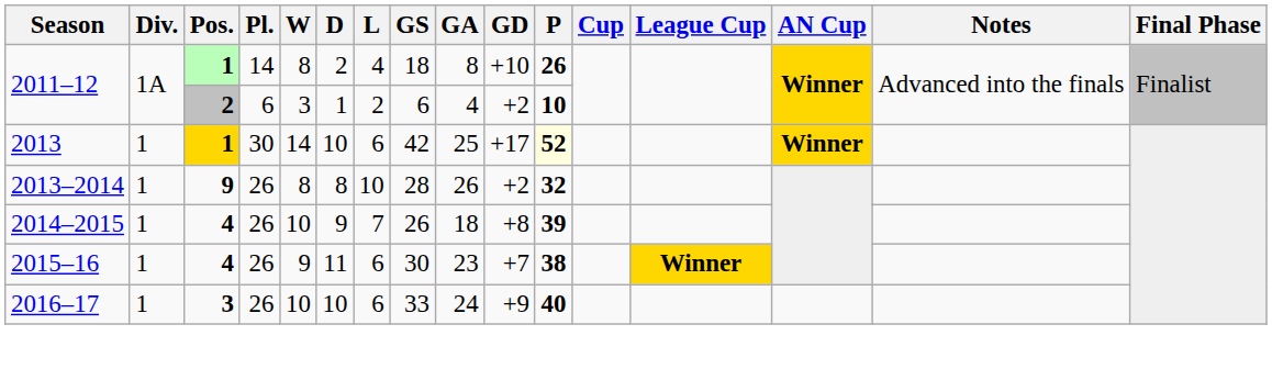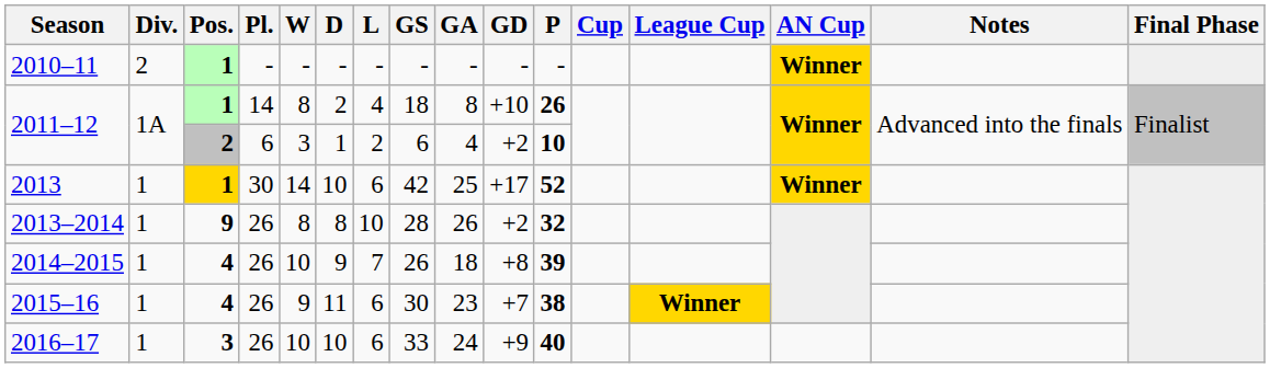 <table class="wikitable">
 <tr style="background:#efefef;">
 <th>Season</th>
 <th>Div.</th>
 <th>Pos.</th>
 <th>Pl.</th>
 <th>W</th>
 <th>D</th>
 <th>L</th>
 <th>GS</th>
 <th>GA</th>
 <th>GD</th>
 <th>P</th>
 <th><a href='#'>Cup</a></th>
 <th><a href='#'>League Cup</a></th>
 <th><a href='#'>AN Cup</a></th>
 <th>Notes</th>
 <th>Final Phase</th>
+</tr>
+<tr>
+<td><a href='#'>2010–11</a></td>
+<td>2</td>
+<td align=right bgcolor=#B9FFB9><strong>1</strong></td>
+<td align=right>-</td>
+<td align=right>-</td>
+<td align=right>-</td>
+<td align=right>-</td>
+<td align=right>-</td>
+<td align=right>-</td>
+<td align=right>-</td>
+<td align=right>-</td>
+<td></td>
+<td></td>
+<td bgcolor=gold align=center><strong>Winner</strong></td>
+<td></td>
+<td bgcolor=#EFEFEF></td>
 </tr>
 <tr>
 <td rowspan=2><a href='#'>2011–12</a></td>
 <td rowspan=2>1A</td>
 <td align=right bgcolor=B9FFB9><strong>1</strong></td>
 <td align=right>14</td>
 <td align=right>8</td>
 <td align=right>2</td>
 <td align=right>4</td>
 <td align=right>18</td>
 <td align=right>8</td>
 <td align=right>+10</td>
 <td align=right><strong>26</strong></td>
 <td rowspan=2></td>
 <td rowspan=2></td>
 <td rowspan=2 bgcolor=gold align=center><strong>Winner</strong></td>
 <td rowspan=2>Advanced into the finals</td>
 <td rowspan=2 bgcolor=silver>Finalist</td>
 </tr>
 <tr>
 <td align=right bgcolor=silver><strong>2</strong></td>
 <td align=right>6</td>
 <td align=right>3</td>
 <td align=right>1</td>
 <td align=right>2</td>
 <td align=right>6</td>
 <td align=right>4</td>
 <td align=right>+2</td>
 <td align=right><strong>10</strong></td>
 </tr>
 <tr>
 <td><a href='#'>2013</a></td>
 <td>1</td>
 <td align=right bgcolor=gold><strong>1</strong></td>
 <td align=right>30</td>
 <td align=right>14</td>
 <td align=right>10</td>
 <td align=right>6</td>
 <td align=right>42</td>
 <td align=right>25</td>
 <td align=right>+17</td>
-<td align=right style="background: lightyellow;"><strong>52</strong></td>
+<td align=right><strong>52</strong></td>
 <td></td>
 <td></td>
 <td align=center bgcolor=gold><strong>Winner</strong></td>
 <td></td>
 <td rowspan=5 bgcolor=#EFEFEF></td>
 </tr>
 <tr>
 <td><a href='#'>2013–2014</a></td>
 <td>1</td>
 <td align=right><strong>9</strong></td>
 <td align=right>26</td>
 <td align=right>8</td>
 <td align=right>8</td>
 <td align=right>10</td>
 <td align=right>28</td>
 <td align=right>26</td>
 <td align=right>+2</td>
 <td align=right><strong>32</strong></td>
 <td></td>
 <td></td>
 <td rowspan=3 bgcolor=EFEFEF></td>
 <td></td>
 </tr>
 <tr>
 <td><a href='#'>2014–2015</a></td>
 <td>1</td>
 <td align=right><strong>4</strong></td>
 <td align=right>26</td>
 <td align=right>10</td>
 <td align=right>9</td>
 <td align=right>7</td>
 <td align=right>26</td>
 <td align=right>18</td>
 <td align=right>+8</td>
 <td align=right><strong>39</strong></td>
 <td></td>
 <td></td>
 <td></td>
 </tr>
 <tr>
 <td><a href='#'>2015–16</a></td>
 <td>1</td>
 <td align=right><strong>4</strong></td>
 <td align=right>26</td>
 <td align=right>9</td>
 <td align=right>11</td>
 <td align=right>6</td>
 <td align=right>30</td>
 <td align=right>23</td>
 <td align=right>+7</td>
 <td align=right><strong>38</strong></td>
 <td></td>
 <td bgcolor=gold align=center><strong>Winner</strong></td>
 <td></td>
 </tr>
 <tr>
 <td><a href='#'>2016–17</a></td>
 <td>1</td>
 <td align=right><strong>3</strong></td>
 <td align=right>26</td>
 <td align=right>10</td>
 <td align=right>10</td>
 <td align=right>6</td>
 <td align=right>33</td>
 <td align=right>24</td>
 <td align=right>+9</td>
 <td align=right><strong>40</strong></td>
 <td></td>
 <td></td>
 <td></td>
 <td></td>
 </tr>
 </table>
